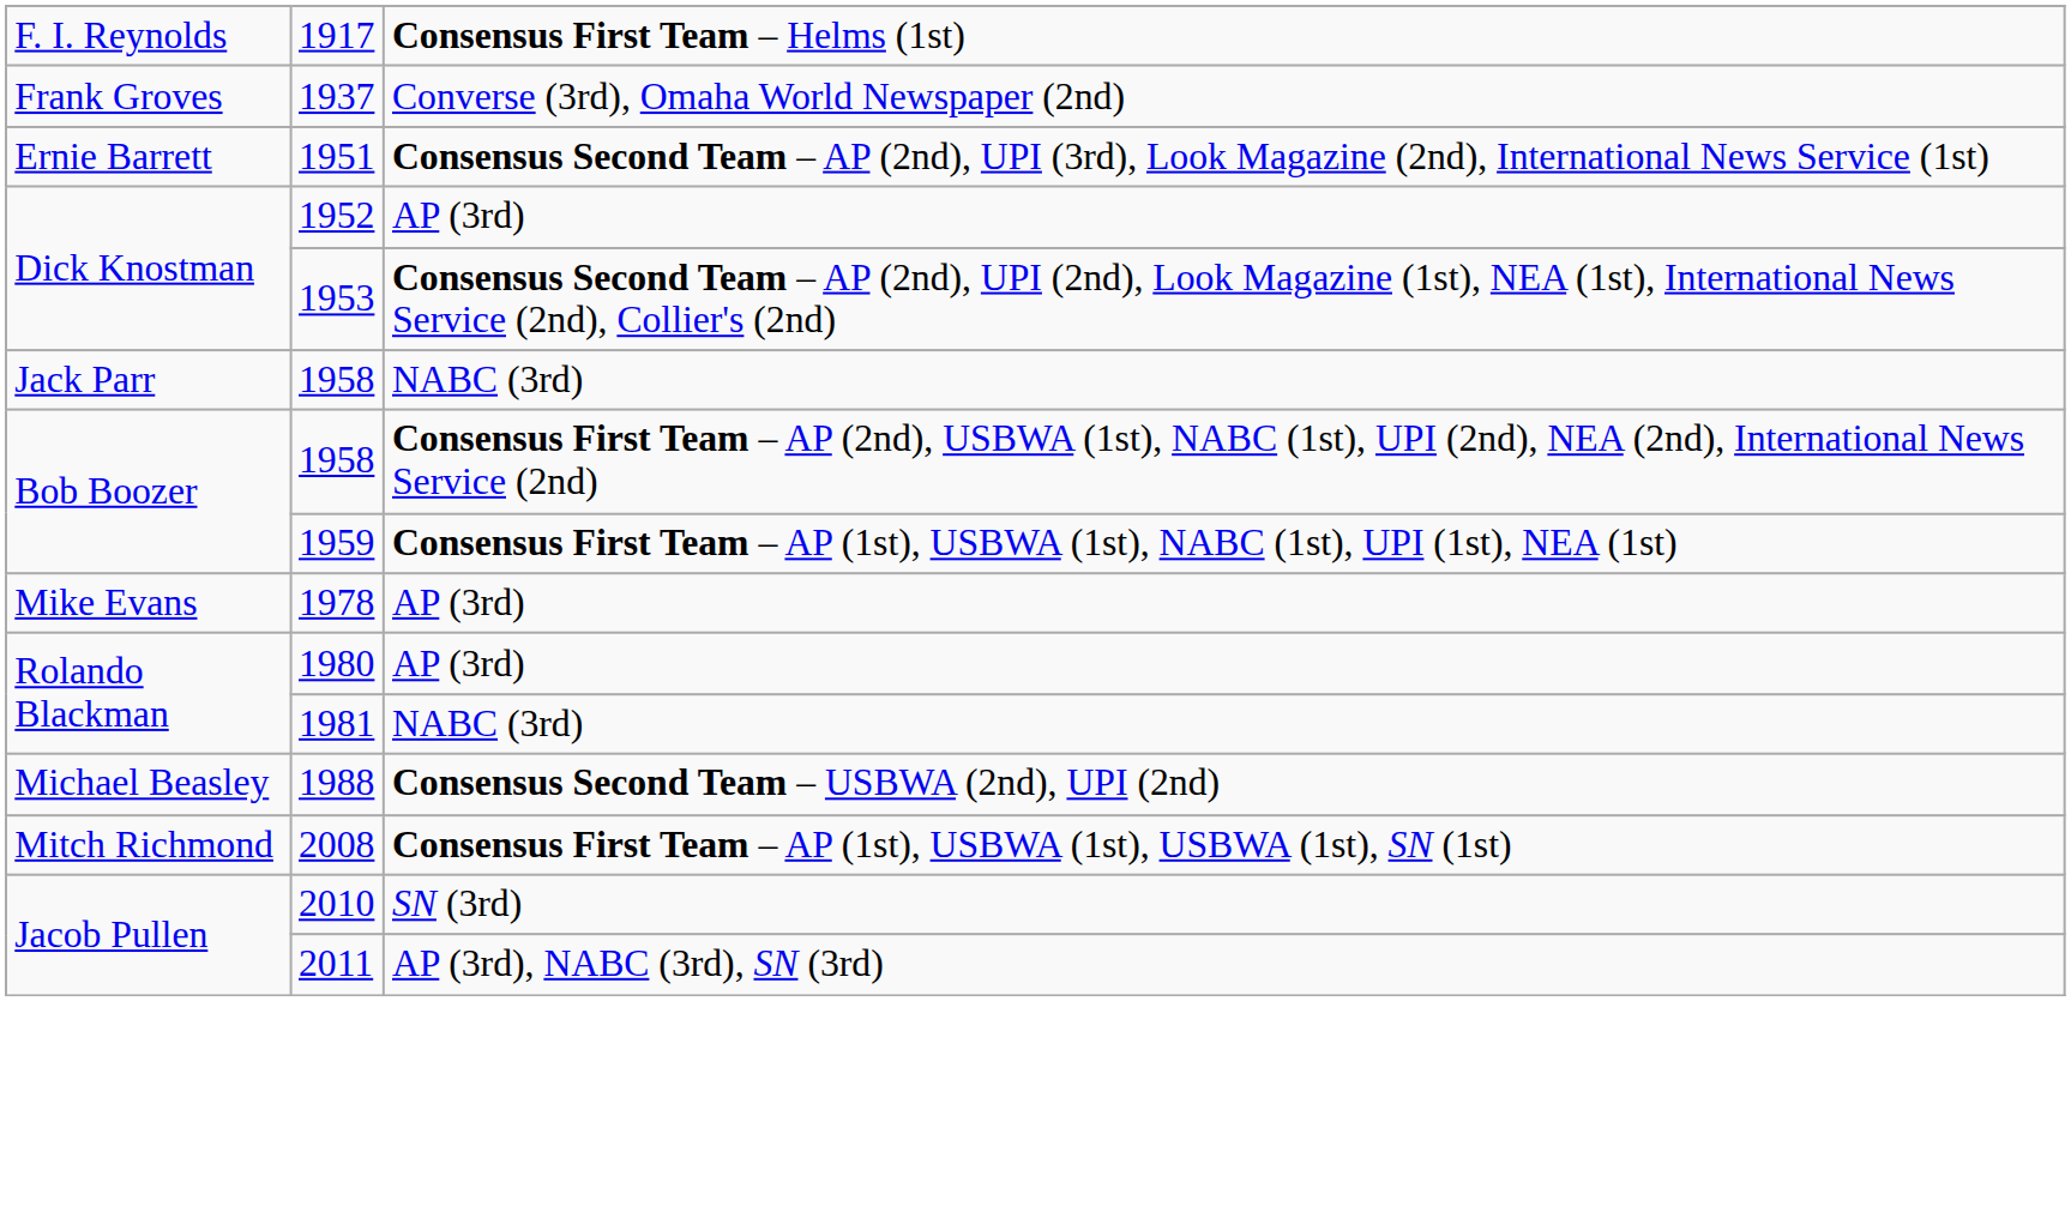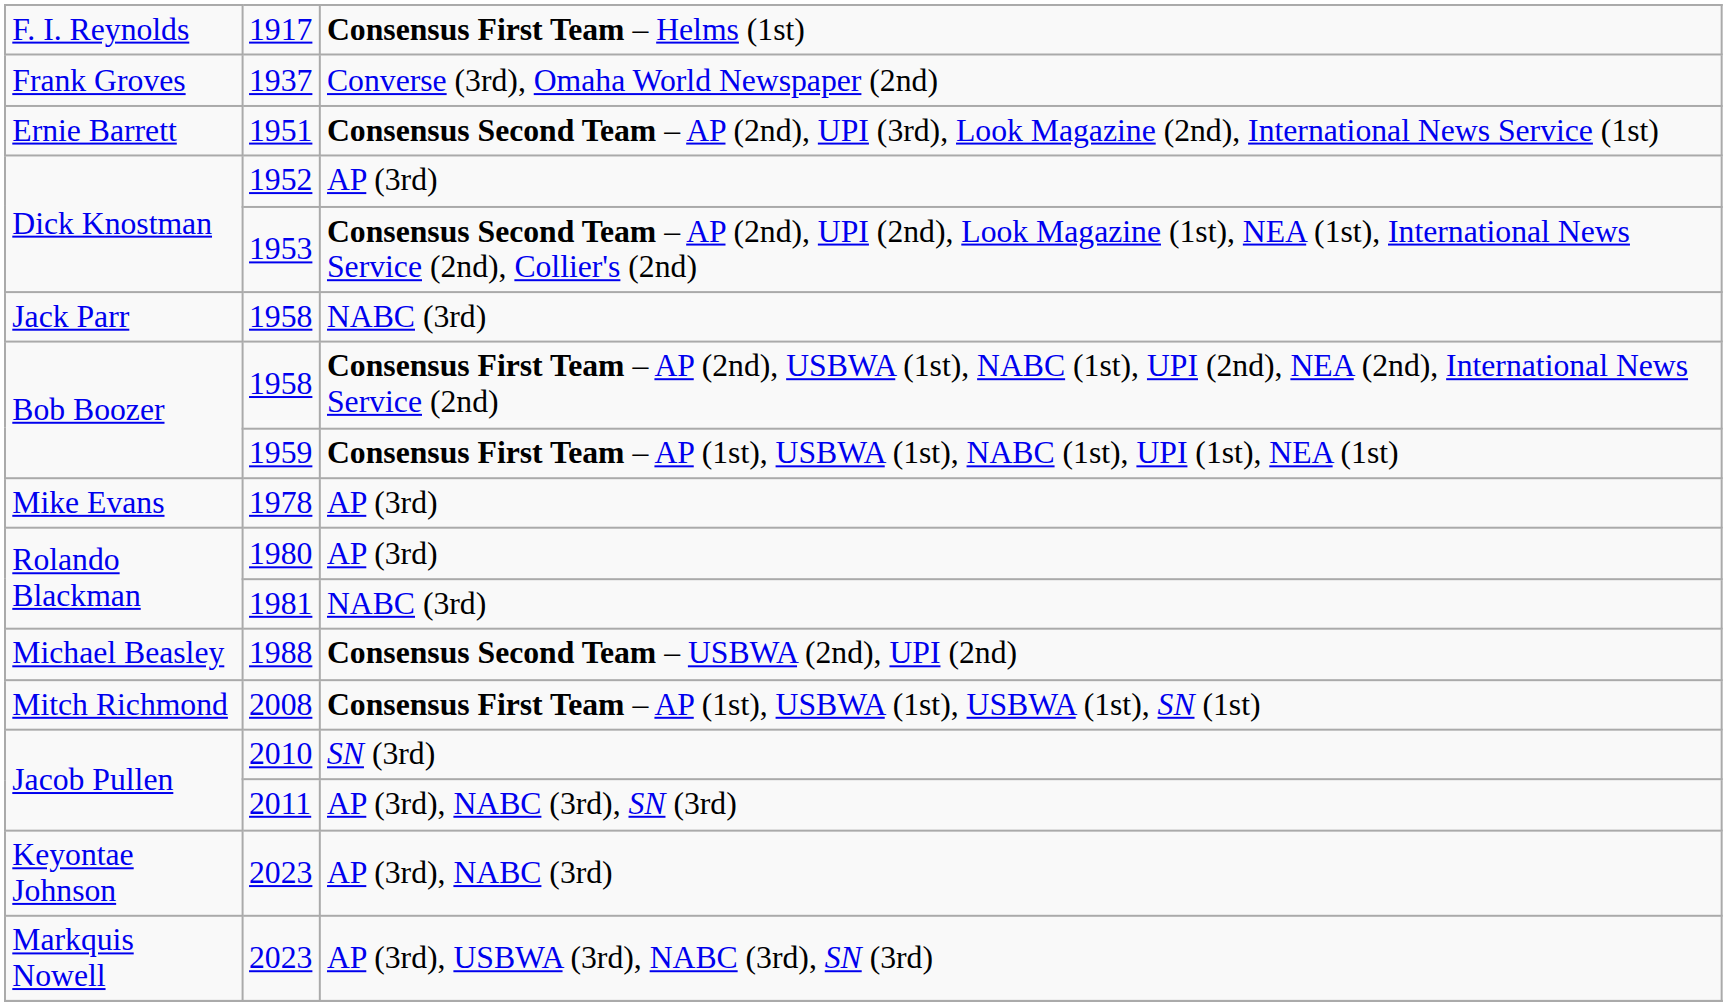 <table class="wikitable">
 <tr>
 <td><a href='#'>F. I. Reynolds</a></td>
 <td><a href='#'>1917</a></td>
 <td><strong>Consensus First Team</strong> – <a href='#'>Helms</a> (1st)</td>
 </tr>
 <tr>
 <td><a href='#'>Frank Groves</a></td>
 <td><a href='#'>1937</a></td>
 <td><a href='#'>Converse</a> (3rd), <a href='#'>Omaha World Newspaper</a> (2nd)</td>
 </tr>
 <tr>
 <td><a href='#'>Ernie Barrett</a></td>
 <td><a href='#'>1951</a></td>
 <td><strong>Consensus Second Team</strong> – <a href='#'>AP</a> (2nd), <a href='#'>UPI</a> (3rd), <a href='#'>Look Magazine</a> (2nd), <a href='#'>International News Service</a> (1st)</td>
 </tr>
 <tr>
 <td rowspan=2><a href='#'>Dick Knostman</a></td>
 <td><a href='#'>1952</a></td>
 <td><a href='#'>AP</a> (3rd)</td>
 </tr>
 <tr>
 <td><a href='#'>1953</a></td>
 <td><strong>Consensus Second Team</strong> – <a href='#'>AP</a> (2nd), <a href='#'>UPI</a> (2nd), <a href='#'>Look Magazine</a> (1st), <a href='#'>NEA</a> (1st), <a href='#'>International News Service</a> (2nd), <a href='#'>Collier's</a> (2nd)</td>
 </tr>
 <tr>
 <td><a href='#'>Jack Parr</a></td>
 <td><a href='#'>1958</a></td>
 <td><a href='#'>NABC</a> (3rd)</td>
 </tr>
 <tr>
 <td rowspan=2><a href='#'>Bob Boozer</a></td>
 <td><a href='#'>1958</a></td>
 <td><strong>Consensus First Team</strong> – <a href='#'>AP</a> (2nd), <a href='#'>USBWA</a> (1st), <a href='#'>NABC</a> (1st), <a href='#'>UPI</a> (2nd), <a href='#'>NEA</a> (2nd),  <a href='#'>International News Service</a> (2nd)</td>
 </tr>
 <tr>
 <td><a href='#'>1959</a></td>
 <td><strong>Consensus First Team</strong> – <a href='#'>AP</a> (1st), <a href='#'>USBWA</a> (1st), <a href='#'>NABC</a> (1st), <a href='#'>UPI</a> (1st), <a href='#'>NEA</a> (1st)</td>
 </tr>
 <tr>
 <td><a href='#'>Mike Evans</a></td>
 <td><a href='#'>1978</a></td>
 <td><a href='#'>AP</a> (3rd)</td>
 </tr>
 <tr>
 <td rowspan=2><a href='#'>Rolando Blackman</a></td>
 <td><a href='#'>1980</a></td>
 <td><a href='#'>AP</a> (3rd)</td>
 </tr>
 <tr>
 <td><a href='#'>1981</a></td>
 <td><a href='#'>NABC</a> (3rd)</td>
 </tr>
 <tr>
 <td><a href='#'>Michael Beasley</a></td>
 <td><a href='#'>1988</a></td>
 <td><strong>Consensus Second Team</strong> – <a href='#'>USBWA</a> (2nd), <a href='#'>UPI</a> (2nd)</td>
 </tr>
 <tr>
 <td><a href='#'>Mitch Richmond</a></td>
 <td><a href='#'>2008</a></td>
 <td><strong>Consensus First Team</strong> – <a href='#'>AP</a> (1st), <a href='#'>USBWA</a> (1st), <a href='#'>USBWA</a> (1st), <em><a href='#'>SN</a></em> (1st)</td>
 </tr>
 <tr>
 <td rowspan=2><a href='#'>Jacob Pullen</a></td>
 <td><a href='#'>2010</a></td>
 <td><em><a href='#'>SN</a></em> (3rd)</td>
 </tr>
 <tr>
 <td><a href='#'>2011</a></td>
 <td><a href='#'>AP</a> (3rd), <a href='#'>NABC</a> (3rd), <em><a href='#'>SN</a></em> (3rd)</td>
 </tr>
 <tr>
+<td><a href='#'>Keyontae Johnson</a></td>
+<td><a href='#'>2023</a></td>
+<td><a href='#'>AP</a> (3rd), <a href='#'>NABC</a> (3rd)</td>
+</tr>
+<tr>
+<td><a href='#'>Markquis Nowell</a></td>
+<td><a href='#'>2023</a></td>
+<td><a href='#'>AP</a> (3rd), <a href='#'>USBWA</a> (3rd), <a href='#'>NABC</a> (3rd), <em><a href='#'>SN</a></em> (3rd)</td>
+</tr>
+<tr>
 </tr>
 </table>
